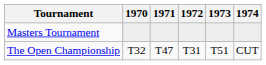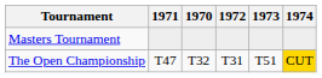 <table class="wikitable" style="font-size:95%;text-align:center;">
 <tr>
 <th>Tournament</th>
+<th>1971</th>
 <th>1970</th>
-<th>1971</th>
 <th>1972</th>
 <th>1973</th>
 <th>1974</th>
 </tr>
 <tr>
 <td align=left><a href='#'>Masters Tournament</a></td>
 <td style="background:#eeeeee;"></td>
 <td style="background:#eeeeee;"></td>
 <td style="background:#eeeeee;"></td>
 <td style="background:#eeeeee;"></td>
 <td style="background:#eeeeee;"></td>
 </tr>
 <tr>
 <td align=left><a href='#'>The Open Championship</a></td>
+<td>T47</td>
 <td>T32</td>
-<td>T47</td>
 <td>T31</td>
 <td>T51</td>
-<td>CUT</td>
+<td style="background: gold;">CUT</td>
 </tr>
 </table>
